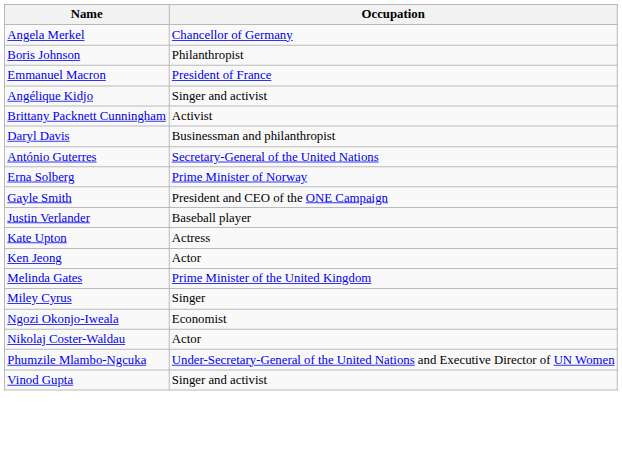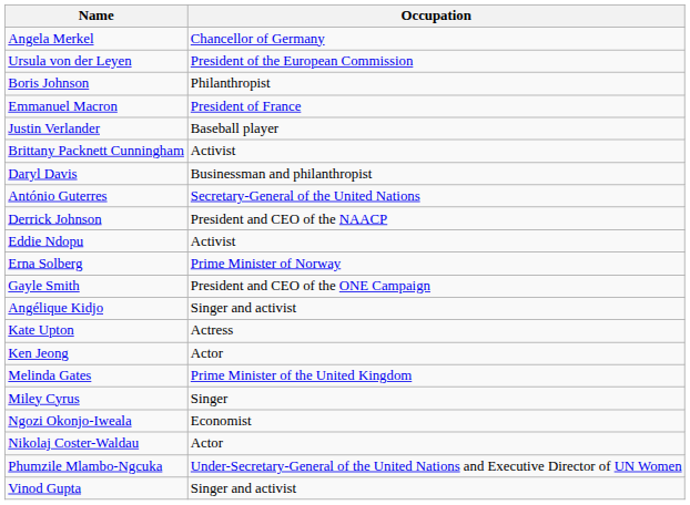 <table class="wikitable sortable">
 <tr>
 <th scope="col">Name</th>
 <th scope="col">Occupation</th>
 </tr>
 <tr>
 <td><a href='#'>Angela Merkel</a></td>
 <td><a href='#'>Chancellor of Germany</a></td>
 </tr>
 <tr>
+<td><a href='#'>Ursula von der Leyen</a></td>
+<td><a href='#'>President of the European Commission</a></td>
+</tr>
+<tr>
 <td><a href='#'>Boris Johnson</a></td>
 <td>Philanthropist</td>
 </tr>
 <tr>
 <td><a href='#'>Emmanuel Macron</a></td>
 <td><a href='#'>President of France</a></td>
 </tr>
 <tr>
-<td><a href='#'>Angélique Kidjo</a></td>
-<td>Singer and activist</td>
+<td><a href='#'>Justin Verlander</a></td>
+<td>Baseball player</td>
 </tr>
 <tr>
 <td><a href='#'>Brittany Packnett Cunningham</a></td>
 <td>Activist</td>
 </tr>
 <tr>
 <td><a href='#'>Daryl Davis</a></td>
 <td>Businessman and philanthropist</td>
 </tr>
 <tr>
 <td><a href='#'>António Guterres</a></td>
 <td><a href='#'>Secretary-General of the United Nations</a></td>
 </tr>
 <tr>
+<td><a href='#'>Derrick Johnson</a></td>
+<td>President and CEO of the <a href='#'>NAACP</a></td>
+</tr>
+<tr>
+<td><a href='#'>Eddie Ndopu</a></td>
+<td>Activist</td>
+</tr>
+<tr>
 <td><a href='#'>Erna Solberg</a></td>
 <td><a href='#'>Prime Minister of Norway</a></td>
 </tr>
 <tr>
 <td><a href='#'>Gayle Smith</a></td>
 <td>President and CEO of the <a href='#'>ONE Campaign</a></td>
 </tr>
 <tr>
-<td><a href='#'>Justin Verlander</a></td>
-<td>Baseball player</td>
+<td><a href='#'>Angélique Kidjo</a></td>
+<td>Singer and activist</td>
 </tr>
 <tr>
 <td><a href='#'>Kate Upton</a></td>
 <td>Actress</td>
 </tr>
 <tr>
 <td><a href='#'>Ken Jeong</a></td>
 <td>Actor</td>
 </tr>
 <tr>
 <td><a href='#'>Melinda Gates</a></td>
 <td><a href='#'>Prime Minister of the United Kingdom</a></td>
 </tr>
 <tr>
 <td><a href='#'>Miley Cyrus</a></td>
 <td>Singer</td>
 </tr>
 <tr>
 <td><a href='#'>Ngozi Okonjo-Iweala</a></td>
 <td>Economist</td>
 </tr>
 <tr>
 <td><a href='#'>Nikolaj Coster-Waldau</a></td>
 <td>Actor</td>
 </tr>
 <tr>
 <td><a href='#'>Phumzile Mlambo-Ngcuka</a></td>
 <td><a href='#'>Under-Secretary-General of the United Nations</a> and Executive Director of <a href='#'>UN Women</a></td>
 </tr>
 <tr>
 <td><a href='#'>Vinod Gupta</a></td>
 <td>Singer and activist</td>
 </tr>
 </table>
